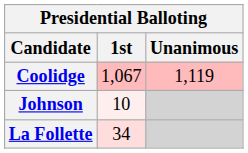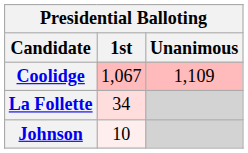 <table class="wikitable sortable" style="text-align:center">
 <tr>
 <th colspan="3"><strong>Presidential Balloting</strong></th>
 </tr>
 <tr>
 <th>Candidate</th>
 <th>1st</th>
 <th>Unanimous</th>
 </tr>
 <tr>
 <th><a href='#'>Coolidge</a></th>
 <td style="background:#fbb;">1,067</td>
-<td style="background:#fbb;">1,119</td>
+<td style="background:#fbb;">1,109</td>
+</tr>
+<tr>
+<th><a href='#'>La Follette</a></th>
+<td style="background:#fdd;">34</td>
+<td style="background:#d3d3d3"></td>
 </tr>
 <tr>
 <th><a href='#'>Johnson</a></th>
 <td style="background:#fee;">10</td>
 <td style="background:#d3d3d3"></td>
 </tr>
-<tr>
-<th><a href='#'>La Follette</a></th>
-<td style="background:#fdd;">34</td>
-<td style="background:#d3d3d3"></td>
-</tr>
 </table>
